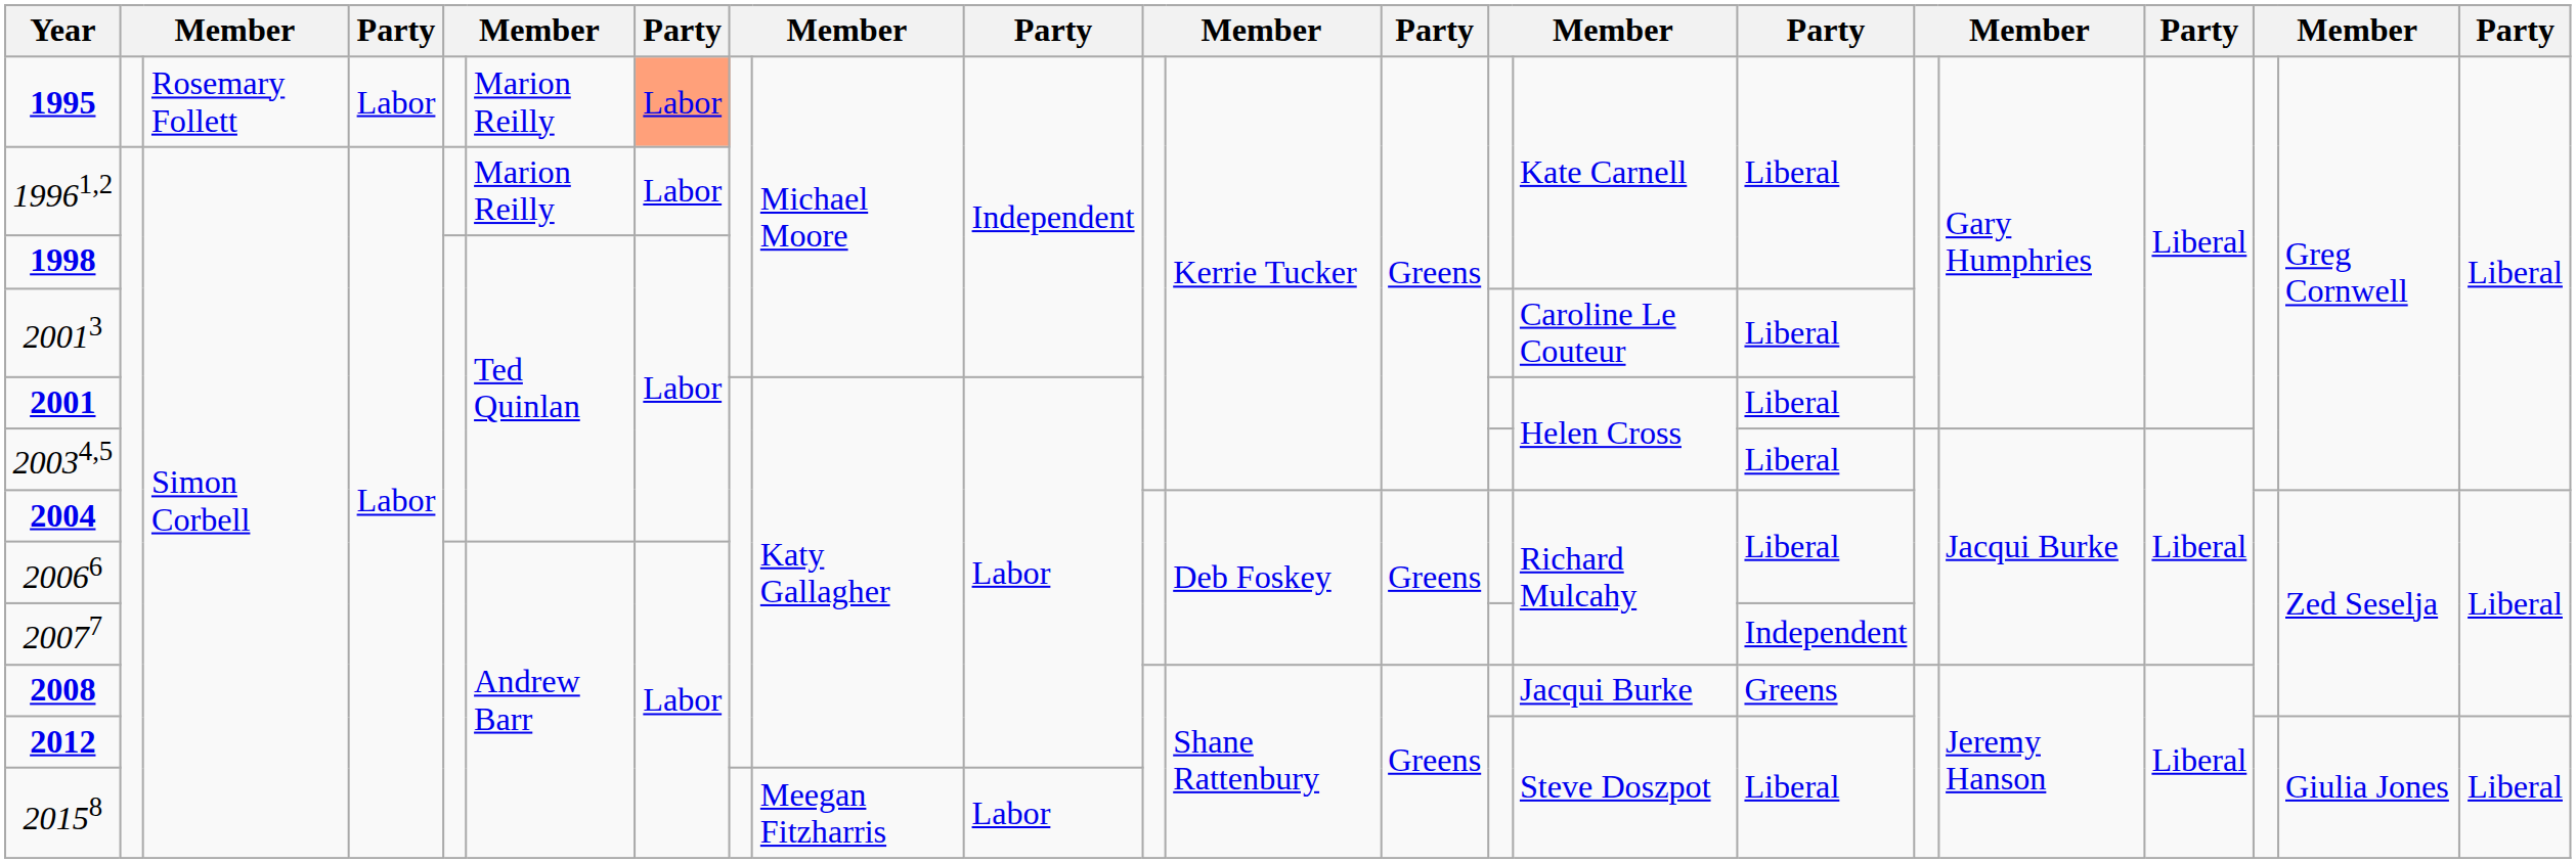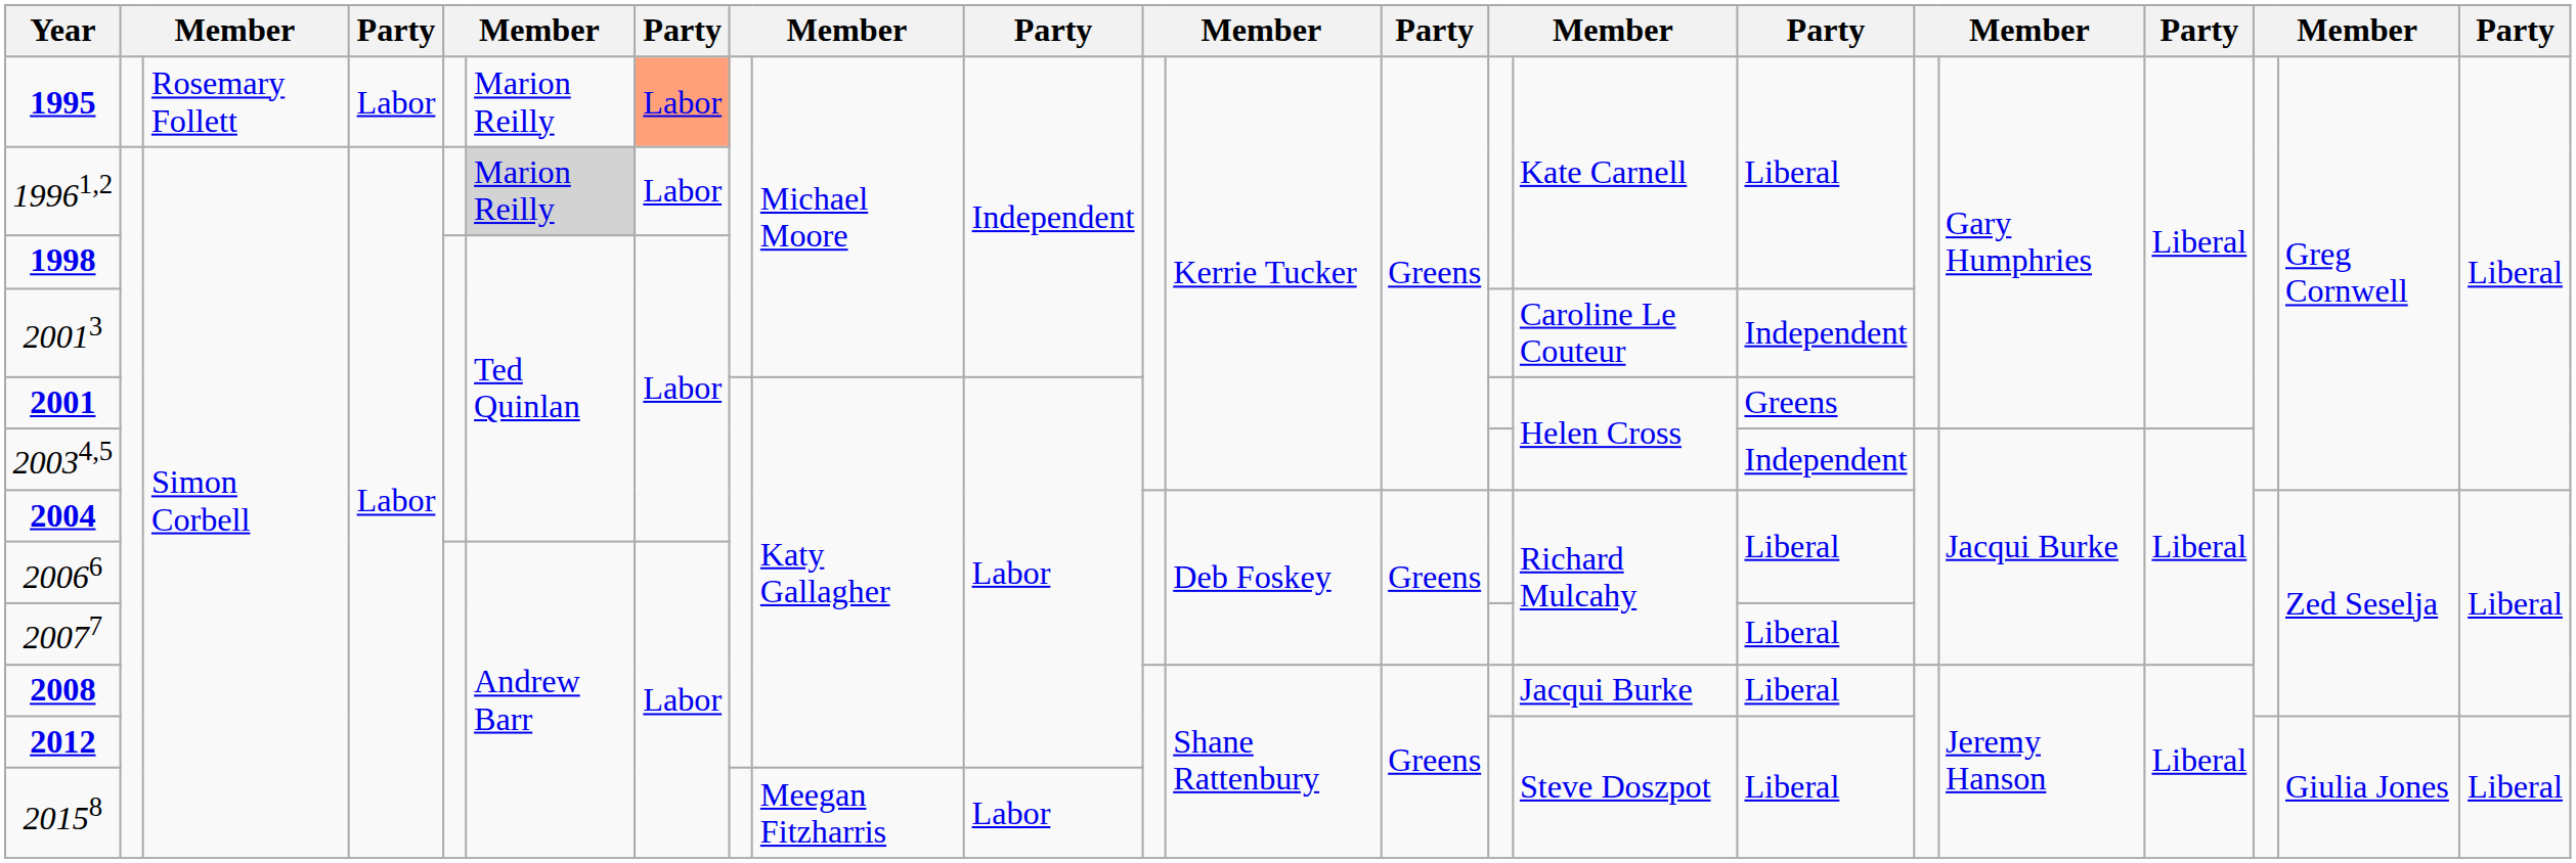 <table class="wikitable">
 <tr>
 <th>Year</th>
 <th colspan="2">Member</th>
 <th>Party</th>
 <th colspan="2">Member</th>
 <th>Party</th>
 <th colspan="2">Member</th>
 <th>Party</th>
 <th colspan="2">Member</th>
 <th>Party</th>
 <th colspan="2">Member</th>
 <th>Party</th>
 <th colspan="2">Member</th>
 <th>Party</th>
 <th colspan="2">Member</th>
 <th>Party</th>
 </tr>
 <tr>
 <td align=center><strong><a href='#'>1995</a></strong></td>
 <td> </td>
 <td><a href='#'>Rosemary Follett</a></td>
 <td><a href='#'>Labor</a></td>
 <td> </td>
 <td><a href='#'>Marion Reilly</a></td>
 <td style="background: lightsalmon;"><a href='#'>Labor</a></td>
 <td rowspan="4" > </td>
 <td rowspan="4"><a href='#'>Michael Moore</a></td>
 <td rowspan="4"><a href='#'>Independent</a></td>
 <td rowspan="6" > </td>
 <td rowspan="6"><a href='#'>Kerrie Tucker</a></td>
 <td rowspan="6"><a href='#'>Greens</a></td>
 <td rowspan="3" > </td>
 <td rowspan="3"><a href='#'>Kate Carnell</a></td>
 <td rowspan="3"><a href='#'>Liberal</a></td>
 <td rowspan="5" > </td>
 <td rowspan="5"><a href='#'>Gary Humphries</a></td>
 <td rowspan="5"><a href='#'>Liberal</a></td>
 <td rowspan="6" > </td>
 <td rowspan="6"><a href='#'>Greg Cornwell</a></td>
 <td rowspan="6"><a href='#'>Liberal</a></td>
 </tr>
 <tr>
 <td align=center><em>1996</em><sup>1,2</sup></td>
 <td rowspan="11" > </td>
 <td rowspan="11"><a href='#'>Simon Corbell</a></td>
 <td rowspan="11"><a href='#'>Labor</a></td>
 <td> </td>
-<td><a href='#'>Marion Reilly</a></td>
+<td style="background: lightgrey;"><a href='#'>Marion Reilly</a></td>
 <td><a href='#'>Labor</a></td>
 </tr>
 <tr>
 <td align=center><strong><a href='#'>1998</a></strong></td>
 <td rowspan="5" > </td>
 <td rowspan="5"><a href='#'>Ted Quinlan</a></td>
 <td rowspan="5"><a href='#'>Labor</a></td>
 </tr>
 <tr>
 <td align=center><em>2001</em><sup>3</sup></td>
 <td> </td>
 <td><a href='#'>Caroline Le Couteur</a></td>
-<td><a href='#'>Liberal</a></td>
+<td><a href='#'>Independent</a></td>
 </tr>
 <tr>
 <td align=center><strong><a href='#'>2001</a></strong></td>
 <td rowspan="7" > </td>
 <td rowspan="7"><a href='#'>Katy Gallagher</a></td>
 <td rowspan="7"><a href='#'>Labor</a></td>
 <td> </td>
 <td rowspan="2"><a href='#'>Helen Cross</a></td>
-<td><a href='#'>Liberal</a></td>
+<td><a href='#'>Greens</a></td>
 </tr>
 <tr>
 <td align=center><em>2003</em><sup>4,5</sup></td>
 <td> </td>
-<td><a href='#'>Liberal</a></td>
+<td><a href='#'>Independent</a></td>
 <td rowspan="4" > </td>
 <td rowspan="4"><a href='#'>Jacqui Burke</a></td>
 <td rowspan="4"><a href='#'>Liberal</a></td>
 </tr>
 <tr>
 <td align=center><strong><a href='#'>2004</a></strong></td>
 <td rowspan="3" > </td>
 <td rowspan="3"><a href='#'>Deb Foskey</a></td>
 <td rowspan="3"><a href='#'>Greens</a></td>
 <td rowspan="2" > </td>
 <td rowspan="3"><a href='#'>Richard Mulcahy</a></td>
 <td rowspan="2"><a href='#'>Liberal</a></td>
 <td rowspan="4" > </td>
 <td rowspan="4"><a href='#'>Zed Seselja</a></td>
 <td rowspan="4"><a href='#'>Liberal</a></td>
 </tr>
 <tr>
 <td align=center><em>2006</em><sup>6</sup></td>
 <td rowspan="5" > </td>
 <td rowspan="5"><a href='#'>Andrew Barr</a></td>
 <td rowspan="5"><a href='#'>Labor</a></td>
 </tr>
 <tr>
 <td align=center><em>2007</em><sup>7</sup></td>
 <td> </td>
-<td><a href='#'>Independent</a></td>
+<td><a href='#'>Liberal</a></td>
 </tr>
 <tr>
 <td align=center><strong><a href='#'>2008</a></strong></td>
 <td rowspan="3" > </td>
 <td rowspan="3"><a href='#'>Shane Rattenbury</a></td>
 <td rowspan="3"><a href='#'>Greens</a></td>
 <td> </td>
 <td><a href='#'>Jacqui Burke</a></td>
-<td><a href='#'>Greens</a></td>
+<td><a href='#'>Liberal</a></td>
 <td rowspan="3" > </td>
 <td rowspan="3"><a href='#'>Jeremy Hanson</a></td>
 <td rowspan="3"><a href='#'>Liberal</a></td>
 </tr>
 <tr>
 <td align=center><strong><a href='#'>2012</a></strong></td>
 <td rowspan="2" > </td>
 <td rowspan="2"><a href='#'>Steve Doszpot</a></td>
 <td rowspan="2"><a href='#'>Liberal</a></td>
 <td rowspan="2" > </td>
 <td rowspan="2"><a href='#'>Giulia Jones</a></td>
 <td rowspan="2"><a href='#'>Liberal</a></td>
 </tr>
 <tr>
 <td align=center><em>2015</em><sup>8</sup></td>
 <td> </td>
 <td><a href='#'>Meegan Fitzharris</a></td>
 <td><a href='#'>Labor</a></td>
 </tr>
 </table>
